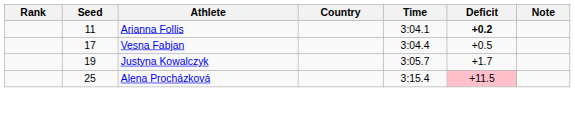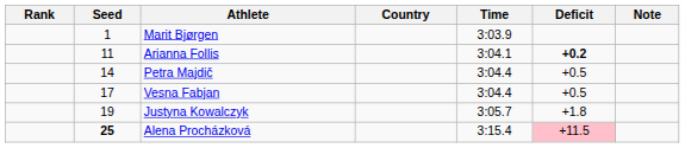 <table class="wikitable sortable" style="text-align:center" width=55%>
 <tr>
 <th>Rank</th>
 <th>Seed</th>
 <th>Athlete</th>
 <th>Country</th>
 <th>Time</th>
 <th>Deficit</th>
 <th>Note</th>
 </tr>
 <tr>
 <td></td>
+<td>1</td>
+<td align=left><a href='#'>Marit Bjørgen</a></td>
+<td align=left></td>
+<td>3:03.9</td>
+<td></td>
+<td></td>
+</tr>
+<tr>
+<td></td>
 <td>11</td>
 <td align=left><a href='#'>Arianna Follis</a></td>
 <td align=left></td>
 <td>3:04.1</td>
 <td><strong>+0.2</strong></td>
+<td></td>
+</tr>
+<tr>
+<td></td>
+<td>14</td>
+<td align=left><a href='#'>Petra Majdič</a></td>
+<td align=left></td>
+<td>3:04.4</td>
+<td>+0.5</td>
 <td></td>
 </tr>
 <tr>
 <td></td>
 <td>17</td>
 <td align=left><a href='#'>Vesna Fabjan</a></td>
 <td align=left></td>
 <td>3:04.4</td>
 <td>+0.5</td>
 <td></td>
 </tr>
 <tr>
 <td></td>
 <td>19</td>
 <td align=left><a href='#'>Justyna Kowalczyk</a></td>
 <td align=left></td>
 <td>3:05.7</td>
-<td>+1.7</td>
+<td>+1.8</td>
 <td></td>
 </tr>
 <tr>
 <td></td>
-<td>25</td>
+<td><strong>25</strong></td>
 <td align=left><a href='#'>Alena Procházková</a></td>
 <td align=left></td>
 <td>3:15.4</td>
 <td style="background: pink;">+11.5</td>
 <td></td>
 </tr>
 </table>
